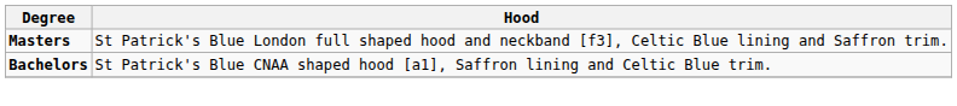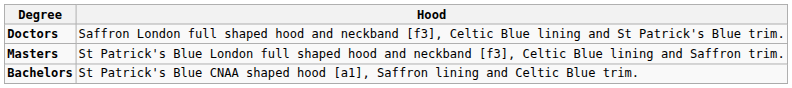 <table class="wikitable">
 <tr>
 <th>Degree</th>
 <th>Hood</th>
+</tr>
+<tr>
+<td><strong>Doctors </strong></td>
+<td>Saffron London full shaped hood and neckband [f3], Celtic Blue lining and St Patrick's Blue trim.</td>
 </tr>
 <tr>
 <td><strong>Masters</strong></td>
 <td>St Patrick's Blue London full shaped hood and neckband [f3], Celtic Blue lining and Saffron trim.</td>
 </tr>
 <tr>
 <td><strong>Bachelors </strong></td>
 <td>St Patrick's Blue CNAA shaped hood [a1], Saffron lining and Celtic Blue trim.</td>
 </tr>
 <tr>
 </tr>
 </table>
